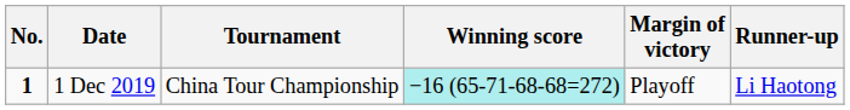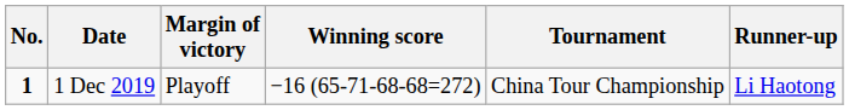 <table class="wikitable" style="font-size:95%;">
 <tr>
 <th>No.</th>
 <th>Date</th>
+<th>Margin of<br>victory</th>
+<th>Winning score</th>
 <th>Tournament</th>
-<th>Winning score</th>
-<th>Margin of<br>victory</th>
 <th>Runner-up</th>
 </tr>
 <tr>
 <td align=center><strong>1</strong></td>
 <td align=right>1 Dec <a href='#'>2019</a></td>
+<td>Playoff</td>
+<td>−16 (65-71-68-68=272)</td>
 <td>China Tour Championship</td>
-<td style="background: paleturquoise;">−16 (65-71-68-68=272)</td>
-<td>Playoff</td>
 <td> <a href='#'>Li Haotong</a></td>
 </tr>
 </table>
